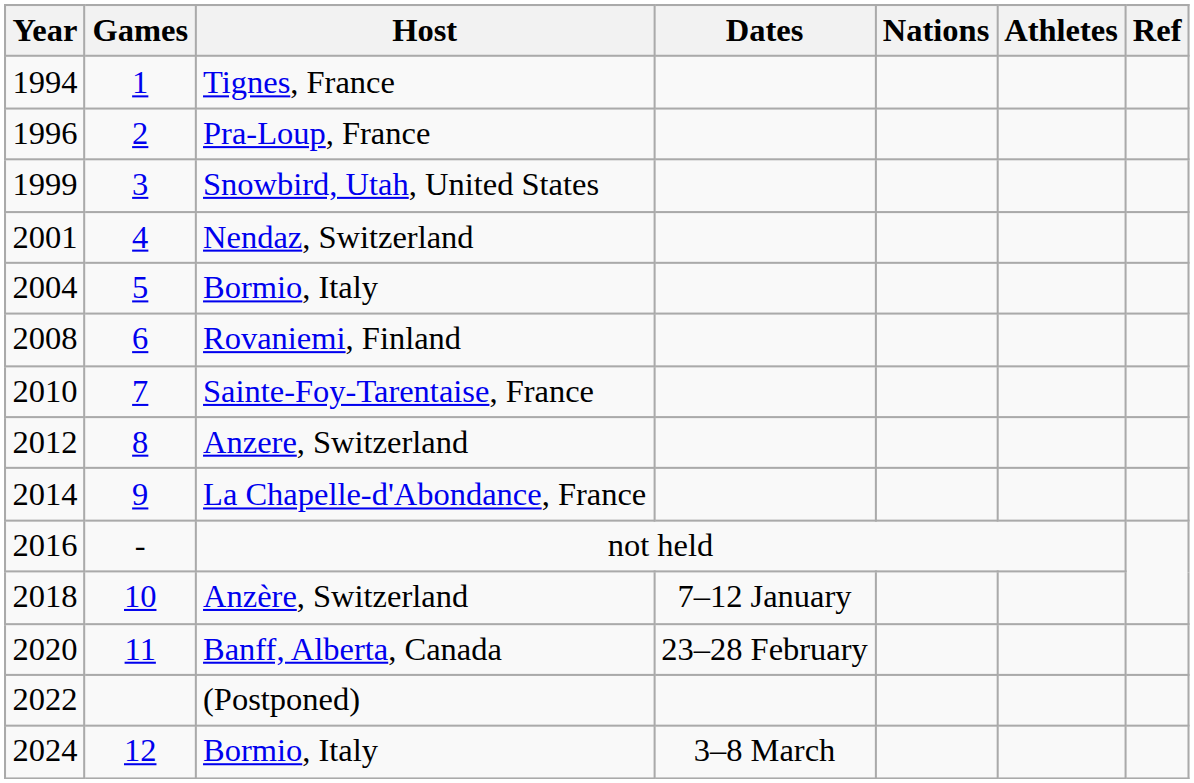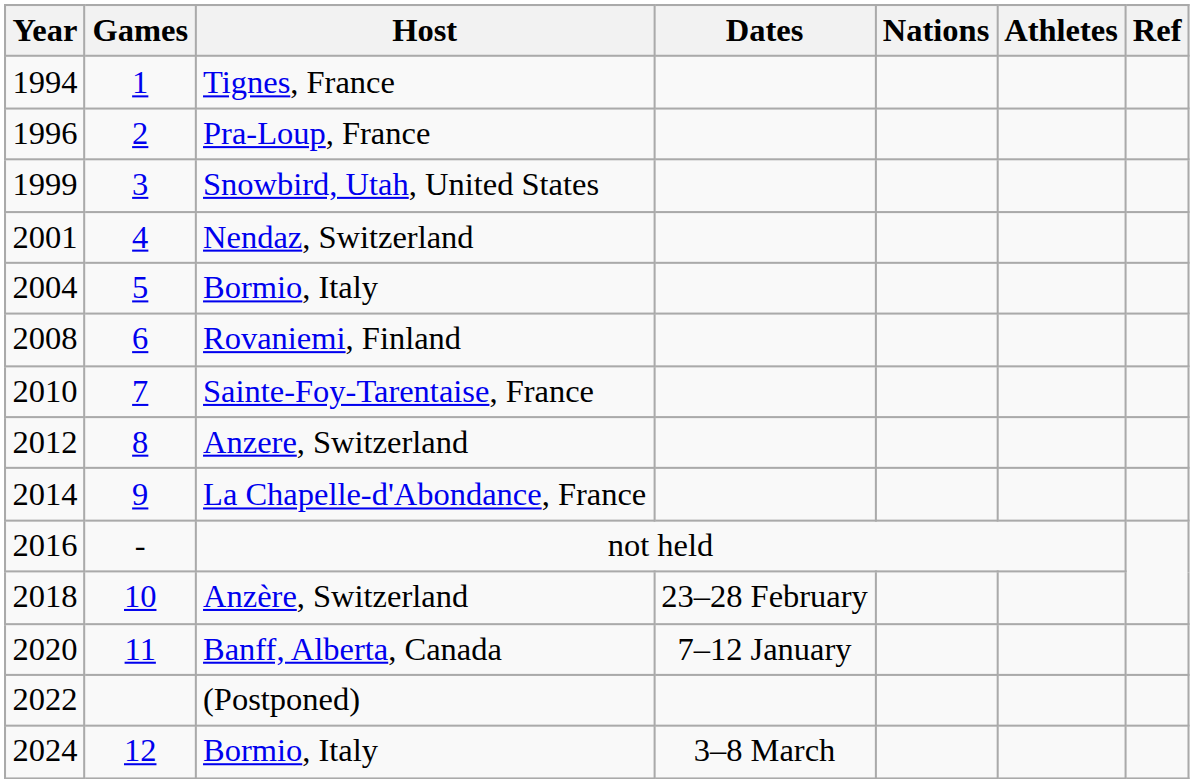 <table class="wikitable">
 <tr>
 <th>Year</th>
 <th>Games</th>
 <th>Host</th>
 <th>Dates</th>
 <th>Nations</th>
 <th>Athletes</th>
 <th>Ref</th>
 </tr>
 <tr>
 <td>1994</td>
 <td align=center><a href='#'>1</a></td>
 <td> <a href='#'>Tignes</a>, France</td>
 <td></td>
 <td></td>
 <td></td>
 <td></td>
 </tr>
 <tr>
 <td>1996</td>
 <td align=center><a href='#'>2</a></td>
 <td> <a href='#'>Pra-Loup</a>, France</td>
 <td></td>
 <td></td>
 <td></td>
 <td></td>
 </tr>
 <tr>
 <td>1999</td>
 <td align=center><a href='#'>3</a></td>
 <td> <a href='#'>Snowbird, Utah</a>, United States</td>
 <td></td>
 <td></td>
 <td></td>
 <td></td>
 </tr>
 <tr>
 <td>2001</td>
 <td align=center><a href='#'>4</a></td>
 <td> <a href='#'>Nendaz</a>, Switzerland</td>
 <td></td>
 <td></td>
 <td></td>
 <td></td>
 </tr>
 <tr>
 <td>2004</td>
 <td align=center><a href='#'>5</a></td>
 <td> <a href='#'>Bormio</a>, Italy</td>
 <td></td>
 <td></td>
 <td></td>
 <td></td>
 </tr>
 <tr>
 <td>2008</td>
 <td align=center><a href='#'>6</a></td>
 <td> <a href='#'>Rovaniemi</a>, Finland</td>
 <td></td>
 <td></td>
 <td></td>
 <td></td>
 </tr>
 <tr>
 <td>2010</td>
 <td align=center><a href='#'>7</a></td>
 <td> <a href='#'>Sainte-Foy-Tarentaise</a>, France</td>
 <td></td>
 <td></td>
 <td></td>
 <td></td>
 </tr>
 <tr>
 <td>2012</td>
 <td align=center><a href='#'>8</a></td>
 <td> <a href='#'>Anzere</a>, Switzerland</td>
 <td></td>
 <td></td>
 <td></td>
 <td></td>
 </tr>
 <tr>
 <td>2014</td>
 <td align=center><a href='#'>9</a></td>
 <td> <a href='#'>La Chapelle-d'Abondance</a>, France</td>
 <td></td>
 <td></td>
 <td></td>
 <td></td>
 </tr>
 <tr>
 <td>2016</td>
 <td align=center>-</td>
 <td colspan=4 align=center>not held</td>
 <td rowspan=2></td>
 </tr>
 <tr>
 <td>2018</td>
 <td align=center><a href='#'>10</a></td>
 <td> <a href='#'>Anzère</a>, Switzerland</td>
-<td align=center>7–12 January</td>
+<td align=center>23–28 February</td>
 <td align=center></td>
 <td align=right></td>
 </tr>
 <tr>
 <td>2020</td>
 <td align=center><a href='#'>11</a></td>
 <td> <a href='#'>Banff, Alberta</a>, Canada</td>
-<td align=center>23–28 February</td>
+<td align=center>7–12 January</td>
 <td align=center></td>
 <td align=right></td>
 <td></td>
 </tr>
 <tr>
 <td>2022</td>
 <td align=center></td>
 <td>(Postponed)</td>
 <td align=center></td>
 <td align=center></td>
 <td align=center></td>
 <td></td>
 </tr>
 <tr>
 <td>2024</td>
 <td align=center><a href='#'>12</a></td>
 <td> <a href='#'>Bormio</a>, Italy</td>
 <td align=center>3–8 March</td>
 <td align=center></td>
 <td align=right></td>
 <td></td>
 </tr>
 </table>
